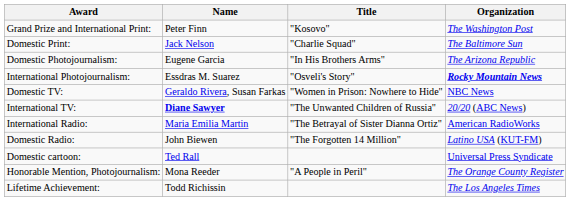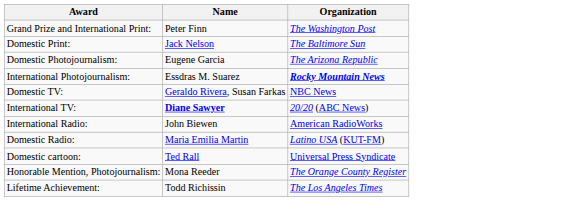 <table class="wikitable">
 <tr>
 <th>Award</th>
 <th>Name</th>
-<th>Title</th>
 <th>Organization</th>
 </tr>
 <tr>
 <td>Grand Prize and International Print:</td>
 <td>Peter Finn</td>
-<td>"Kosovo"</td>
 <td><em><a href='#'>The Washington Post</a></em></td>
 </tr>
 <tr>
 <td>Domestic Print:</td>
 <td><a href='#'>Jack Nelson</a></td>
-<td>"Charlie Squad"</td>
 <td><em><a href='#'>The Baltimore Sun</a></em></td>
 </tr>
 <tr>
 <td>Domestic Photojournalism:</td>
 <td>Eugene Garcia</td>
-<td>"In His Brothers Arms"</td>
 <td><em><a href='#'>The Arizona Republic</a></em></td>
 </tr>
 <tr>
 <td>International Photojournalism:</td>
 <td>Essdras M. Suarez</td>
-<td>"Osveli's Story"</td>
 <td><strong><em><a href='#'>Rocky Mountain News</a></em></strong></td>
 </tr>
 <tr>
 <td>Domestic TV:</td>
 <td><a href='#'>Geraldo Rivera</a>, Susan Farkas</td>
-<td>"Women in Prison: Nowhere to Hide"</td>
 <td><a href='#'>NBC News</a></td>
 </tr>
 <tr>
 <td>International TV:</td>
 <td><strong><a href='#'>Diane Sawyer</a></strong></td>
-<td>"The Unwanted Children of Russia"</td>
 <td><em><a href='#'>20/20</a></em> (<a href='#'>ABC News</a>)</td>
 </tr>
 <tr>
 <td>International Radio:</td>
-<td><a href='#'>Maria Emilia Martin</a></td>
-<td>"The Betrayal of Sister Dianna Ortiz"</td>
+<td>John Biewen</td>
 <td><a href='#'>American RadioWorks</a></td>
 </tr>
 <tr>
 <td>Domestic Radio:</td>
-<td>John Biewen</td>
-<td>"The Forgotten 14 Million"</td>
+<td><a href='#'>Maria Emilia Martin</a></td>
 <td><em><a href='#'>Latino USA</a></em> (<a href='#'>KUT-FM</a>)</td>
 </tr>
 <tr>
 <td>Domestic cartoon:</td>
 <td><a href='#'>Ted Rall</a></td>
-<td></td>
 <td><a href='#'>Universal Press Syndicate</a></td>
 </tr>
 <tr>
 <td>Honorable Mention, Photojournalism:</td>
 <td>Mona Reeder</td>
-<td>"A People in Peril"</td>
 <td><em><a href='#'>The Orange County Register</a></em></td>
 </tr>
 <tr>
 <td>Lifetime Achievement:</td>
 <td>Todd Richissin</td>
-<td></td>
 <td><em><a href='#'>The Los Angeles Times</a></em></td>
 </tr>
 </table>
